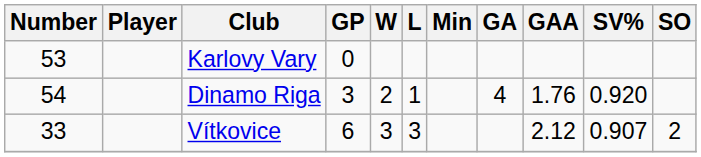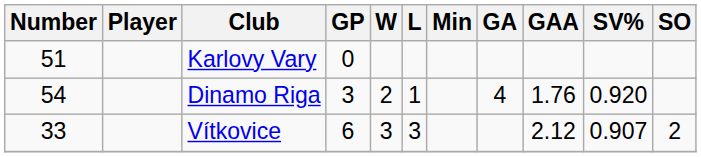 <table class="wikitable sortable" style="text-align: center;">
 <tr>
 <th>Number</th>
 <th>Player</th>
 <th>Club</th>
 <th>GP</th>
 <th>W</th>
 <th>L</th>
 <th>Min</th>
 <th>GA</th>
 <th>GAA</th>
 <th>SV%</th>
 <th>SO</th>
 </tr>
 <tr>
-<td>53</td>
+<td>51</td>
 <td align=left></td>
 <td align=left><a href='#'>Karlovy Vary</a></td>
 <td>0</td>
 <td></td>
 <td></td>
 <td></td>
 <td></td>
 <td></td>
 <td></td>
 <td></td>
 </tr>
 <tr>
 <td>54</td>
 <td align=left></td>
 <td align=left><a href='#'>Dinamo Riga</a></td>
 <td>3</td>
 <td>2</td>
 <td>1</td>
 <td></td>
 <td>4</td>
 <td>1.76</td>
 <td>0.920</td>
 <td></td>
 </tr>
 <tr>
 <td>33</td>
 <td align=left></td>
 <td align=left><a href='#'>Vítkovice</a></td>
 <td>6</td>
 <td>3</td>
 <td>3</td>
 <td></td>
 <td></td>
 <td>2.12</td>
 <td>0.907</td>
 <td>2</td>
 </tr>
 <tr>
 </tr>
 </table>
